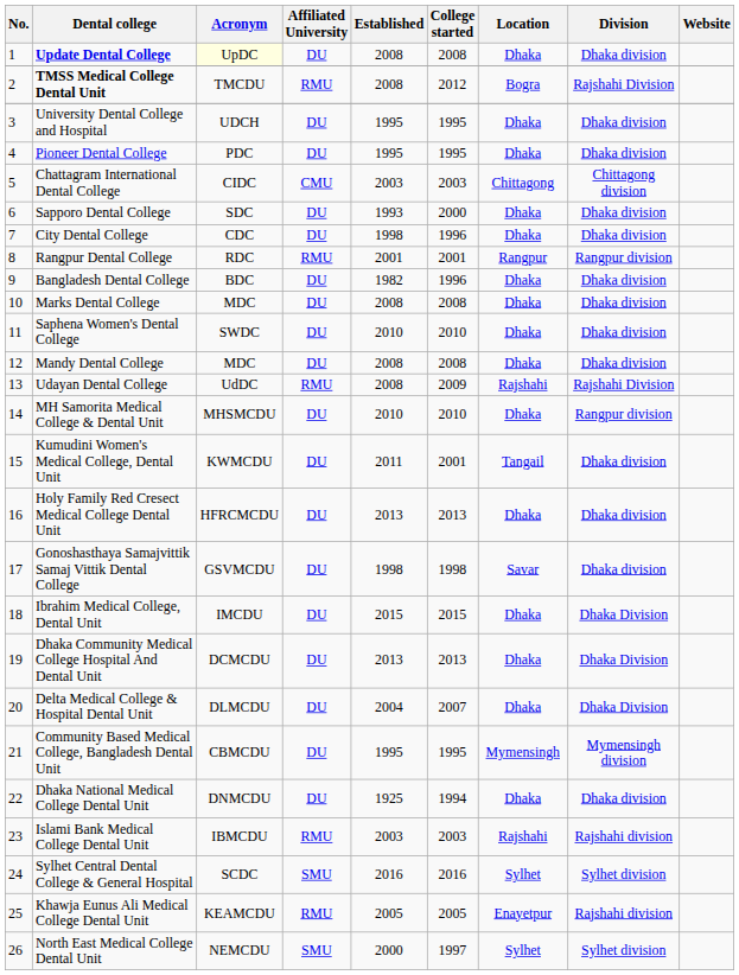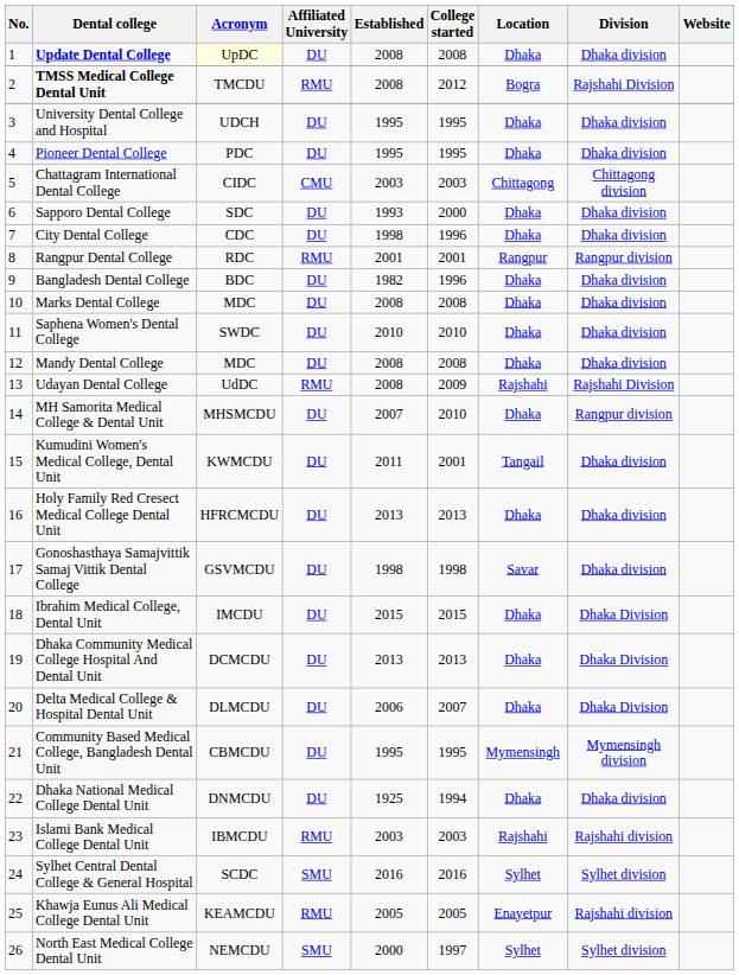 <table class="wikitable sortable">
 <tr>
 <th style="width:5px;">No.</th>
 <th style="width:180px;">Dental college</th>
 <th class="unsortable"><a href='#'>Acronym</a></th>
 <th style="width:50px;">Affiliated University</th>
 <th style="width:60px;">Established</th>
 <th>College<br> started</th>
 <th style="width:95px;">Location</th>
 <th style="width:120px;">Division</th>
 <th class="unsortable">Website<br></th>
 </tr>
 <tr>
 <td>1</td>
 <td><a href='#'><strong>Update Dental College</strong></a></td>
 <td align="center" style="background: lightyellow;">UpDC</td>
 <td align="center"><a href='#'>DU</a></td>
 <td align="center">2008</td>
 <td align="center">2008</td>
 <td align="center"><a href='#'>Dhaka</a></td>
 <td align="center"><a href='#'>Dhaka division</a></td>
 <td align="center"></td>
 </tr>
 <tr>
 </tr>
 <tr 4>
 <td>2</td>
 <td><strong>TMSS Medical College Dental Unit</strong></td>
 <td align="center">TMCDU</td>
 <td align="center"><a href='#'>RMU</a></td>
 <td align="center">2008</td>
 <td align="center">2012</td>
 <td align="center"><a href='#'>Bogra</a></td>
 <td align="center"><a href='#'>Rajshahi Division</a></td>
 <td align="center"></td>
 </tr>
 <tr 2>
 </tr>
 <tr 1>
 <td>3</td>
 <td>University Dental College and Hospital</td>
 <td align="center">UDCH</td>
 <td align="center"><a href='#'>DU</a></td>
 <td align="center">1995</td>
 <td align="center">1995</td>
 <td align="center"><a href='#'>Dhaka</a></td>
 <td align="center"><a href='#'>Dhaka division</a></td>
 <td align="center"></td>
 </tr>
 <tr 2>
 <td>4</td>
 <td><a href='#'>Pioneer Dental College</a></td>
 <td align="center">PDC</td>
 <td align="center"><a href='#'>DU</a></td>
 <td align="center">1995</td>
 <td align="center">1995</td>
 <td align="center"><a href='#'>Dhaka</a></td>
 <td align="center"><a href='#'>Dhaka division</a></td>
 <td align="center"></td>
 </tr>
 <tr 3>
 <td>5</td>
 <td>Chattagram International Dental College</td>
 <td align="center">CIDC</td>
 <td align="center"><a href='#'>CMU</a></td>
 <td align="center">2003</td>
 <td align="center">2003</td>
 <td align="center"><a href='#'>Chittagong</a></td>
 <td align="center"><a href='#'>Chittagong division</a></td>
 <td align="center"></td>
 </tr>
 <tr 5>
 <td>6</td>
 <td>Sapporo Dental College</td>
 <td align="center">SDC</td>
 <td align="center"><a href='#'>DU</a></td>
 <td align="center">1993</td>
 <td align="center">2000</td>
 <td align="center"><a href='#'>Dhaka</a></td>
 <td align="center"><a href='#'>Dhaka division</a></td>
 <td align="center"></td>
 </tr>
 <tr 5>
 <td>7</td>
 <td>City Dental College</td>
 <td align="center">CDC</td>
 <td align="center"><a href='#'>DU</a></td>
 <td align="center">1998</td>
 <td align="center">1996</td>
 <td align="center"><a href='#'>Dhaka</a></td>
 <td align="center"><a href='#'>Dhaka division</a></td>
 <td align="center"></td>
 </tr>
 <tr 6>
 <td>8</td>
 <td>Rangpur Dental College</td>
 <td align="center">RDC</td>
 <td align="center"><a href='#'>RMU</a></td>
 <td align="center">2001</td>
 <td align="center">2001</td>
 <td align="center"><a href='#'>Rangpur</a></td>
 <td align="center"><a href='#'>Rangpur division</a></td>
 <td align="center"></td>
 </tr>
 <tr 7>
 <td>9</td>
 <td>Bangladesh Dental College</td>
 <td align="center">BDC</td>
 <td align="center"><a href='#'>DU</a></td>
 <td align="center">1982</td>
 <td align="center">1996</td>
 <td align="center"><a href='#'>Dhaka</a></td>
 <td align="center"><a href='#'>Dhaka division</a></td>
 <td align="center"></td>
 </tr>
 <tr>
 <td>10</td>
 <td>Marks Dental College</td>
 <td align="center">MDC</td>
 <td align="center"><a href='#'>DU</a></td>
 <td align="center">2008</td>
 <td align="center">2008</td>
 <td align="center"><a href='#'>Dhaka</a></td>
 <td align="center"><a href='#'>Dhaka division</a></td>
 <td align="center"></td>
 </tr>
 <tr 9>
 <td>11</td>
 <td>Saphena Women's Dental College</td>
 <td align="center">SWDC</td>
 <td align="center"><a href='#'>DU</a></td>
 <td align="center">2010</td>
 <td align="center">2010</td>
 <td align="center"><a href='#'>Dhaka</a></td>
 <td align="center"><a href='#'>Dhaka division</a></td>
 <td align="center"></td>
 </tr>
 <tr 10>
 <td>12</td>
 <td>Mandy Dental College</td>
 <td align="center">MDC</td>
 <td align="center"><a href='#'>DU</a></td>
 <td align="center">2008</td>
 <td align="center">2008</td>
 <td align="center"><a href='#'>Dhaka</a></td>
 <td align="center"><a href='#'>Dhaka division</a></td>
 <td align="center"></td>
 </tr>
 <tr 11>
 <td>13</td>
 <td>Udayan Dental College</td>
 <td align="center">UdDC</td>
 <td align="center"><a href='#'>RMU</a></td>
 <td align="center">2008</td>
 <td align="center">2009</td>
 <td align="center"><a href='#'>Rajshahi</a></td>
 <td align="center"><a href='#'>Rajshahi Division</a></td>
 <td align="center"></td>
 </tr>
 <tr 13>
 <td>14</td>
 <td>MH Samorita Medical College & Dental Unit</td>
 <td align="center">MHSMCDU</td>
 <td align="center"><a href='#'>DU</a></td>
-<td align="center">2010</td>
+<td align="center">2007</td>
 <td align="center">2010</td>
 <td align="center"><a href='#'>Dhaka</a></td>
 <td align="center"><a href='#'>Rangpur division</a></td>
 <td align="center"></td>
 </tr>
 <tr 14>
 <td>15</td>
 <td>Kumudini Women's Medical College, Dental Unit</td>
 <td align="center">KWMCDU</td>
 <td align="center"><a href='#'>DU</a></td>
 <td align="center">2011</td>
 <td align="center">2001</td>
 <td align="center"><a href='#'>Tangail</a></td>
 <td align="center"><a href='#'>Dhaka division</a></td>
 <td align="center"></td>
 </tr>
 <tr 15>
 <td>16</td>
 <td>Holy Family Red Cresect Medical College Dental Unit</td>
 <td align="center">HFRCMCDU</td>
 <td align="center"><a href='#'>DU</a></td>
 <td align="center">2013</td>
 <td align="center">2013</td>
 <td align="center"><a href='#'>Dhaka</a></td>
 <td align="center"><a href='#'>Dhaka division</a></td>
 <td align="center"></td>
 </tr>
 <tr 16>
 <td>17</td>
 <td>Gonoshasthaya Samajvittik Samaj Vittik Dental College</td>
 <td align="center">GSVMCDU</td>
 <td align="center"><a href='#'>DU</a></td>
 <td align="center">1998</td>
 <td align="center">1998</td>
 <td align="center"><a href='#'>Savar</a></td>
 <td align="center"><a href='#'>Dhaka division</a></td>
 <td align="center"></td>
 </tr>
 <tr>
 <td>18</td>
 <td>Ibrahim Medical College, Dental Unit</td>
 <td align="center">IMCDU</td>
 <td align="center"><a href='#'>DU</a></td>
 <td align="center">2015</td>
 <td align="center">2015</td>
 <td align="center"><a href='#'>Dhaka</a></td>
 <td align="center"><a href='#'>Dhaka Division</a></td>
 <td align="center"></td>
 </tr>
 <tr>
 <td>19</td>
 <td>Dhaka Community Medical College Hospital And Dental Unit</td>
 <td align="center">DCMCDU</td>
 <td align="center"><a href='#'>DU</a></td>
 <td align="center">2013</td>
 <td align="center">2013</td>
 <td align="center"><a href='#'>Dhaka</a></td>
 <td align="center"><a href='#'>Dhaka Division</a></td>
 <td align="center"></td>
 </tr>
 <tr>
 <td>20</td>
 <td>Delta Medical College & Hospital Dental Unit</td>
 <td align="center">DLMCDU</td>
 <td align="center"><a href='#'>DU</a></td>
-<td align="center">2004</td>
+<td align="center">2006</td>
 <td align="center">2007</td>
 <td align="center"><a href='#'>Dhaka</a></td>
 <td align="center"><a href='#'>Dhaka Division</a></td>
 <td align="center"></td>
 </tr>
 <tr>
 <td>21</td>
 <td>Community Based Medical College, Bangladesh Dental Unit</td>
 <td align="center">CBMCDU</td>
 <td align="center"><a href='#'>DU</a></td>
 <td align="center">1995</td>
 <td align="center">1995</td>
 <td align="center"><a href='#'>Mymensingh</a></td>
 <td align="center"><a href='#'>Mymensingh division</a></td>
 <td align="center"></td>
 </tr>
 <tr>
 <td>22</td>
 <td>Dhaka National Medical College Dental Unit</td>
 <td align="center">DNMCDU</td>
 <td align="center"><a href='#'>DU</a></td>
 <td align="center">1925</td>
 <td align="center">1994</td>
 <td align="center"><a href='#'>Dhaka</a></td>
 <td align="center"><a href='#'>Dhaka division</a></td>
 <td align="center"></td>
 </tr>
 <tr>
 <td>23</td>
 <td>Islami Bank Medical College Dental Unit</td>
 <td align="center">IBMCDU</td>
 <td align="center"><a href='#'>RMU</a></td>
 <td align="center">2003</td>
 <td align="center">2003</td>
 <td align="center"><a href='#'>Rajshahi</a></td>
 <td align="center"><a href='#'>Rajshahi division</a></td>
 <td align="center"></td>
 </tr>
 <tr>
 <td>24</td>
 <td>Sylhet Central Dental College & General Hospital</td>
 <td align="center">SCDC</td>
 <td align="center"><a href='#'>SMU</a></td>
 <td align="center">2016</td>
 <td align="center">2016</td>
 <td align="center"><a href='#'>Sylhet</a></td>
 <td align="center"><a href='#'>Sylhet division</a></td>
 <td align="center"></td>
 </tr>
 <tr>
 <td>25</td>
 <td>Khawja Eunus Ali Medical College Dental Unit</td>
 <td align="center">KEAMCDU</td>
 <td align="center"><a href='#'>RMU</a></td>
 <td align="center">2005</td>
 <td align="center">2005</td>
 <td align="center"><a href='#'>Enayetpur</a></td>
 <td align="center"><a href='#'>Rajshahi division</a></td>
 <td align="center"></td>
 </tr>
 <tr>
 <td>26</td>
 <td>North East Medical College Dental Unit</td>
 <td align="center">NEMCDU</td>
 <td align="center"><a href='#'>SMU</a></td>
 <td align="center">2000</td>
 <td align="center">1997</td>
 <td align="center"><a href='#'>Sylhet</a></td>
 <td align="center"><a href='#'>Sylhet division</a></td>
 <td align="center"></td>
 </tr>
 </table>
